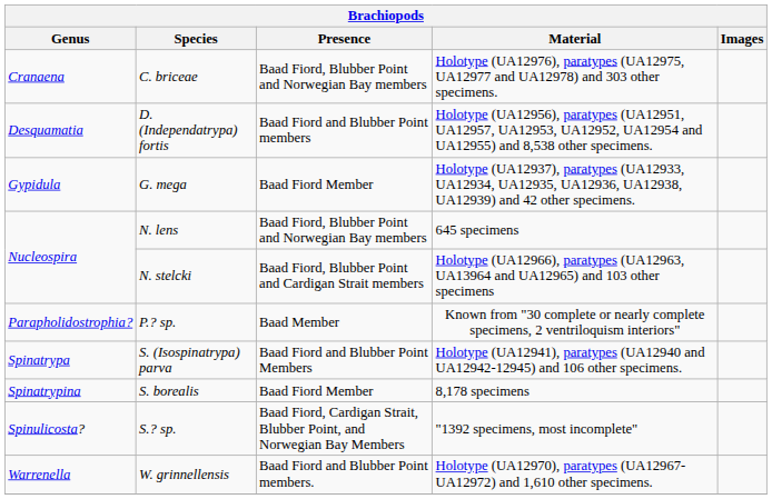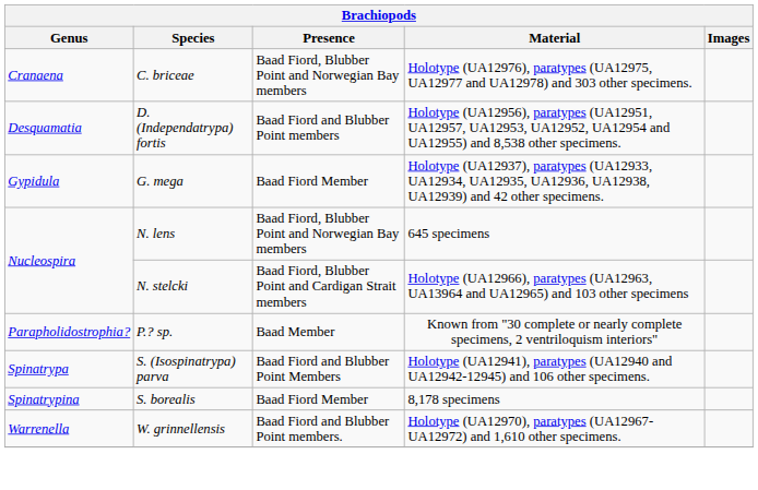 <table class="wikitable" align="center">
 <tr>
 <th colspan="5" align="center"><strong><a href='#'>Brachiopods</a></strong></th>
 </tr>
 <tr>
 <th>Genus</th>
 <th>Species</th>
 <th>Presence</th>
 <th>Material</th>
 <th>Images</th>
 </tr>
 <tr>
 <td><em><a href='#'>Cranaena</a></em></td>
 <td><em>C. briceae</em></td>
 <td>Baad Fiord, Blubber Point and Norwegian Bay members</td>
 <td><a href='#'>Holotype</a> (UA12976), <a href='#'>paratypes</a> (UA12975, UA12977 and UA12978) and 303 other specimens.</td>
 <td></td>
 </tr>
 <tr>
 <td><em><a href='#'>Desquamatia</a></em></td>
 <td><em>D. (Independatrypa) fortis</em></td>
 <td>Baad Fiord and Blubber Point members</td>
 <td><a href='#'>Holotype</a> (UA12956), <a href='#'>paratypes</a> (UA12951, UA12957, UA12953, UA12952, UA12954 and UA12955) and 8,538 other specimens.</td>
 <td></td>
 </tr>
 <tr>
 <td><em><a href='#'>Gypidula</a></em></td>
 <td><em>G. mega</em></td>
 <td>Baad Fiord Member</td>
 <td><a href='#'>Holotype</a> (UA12937), <a href='#'>paratypes</a> (UA12933, UA12934, UA12935, UA12936, UA12938, UA12939) and 42 other specimens.</td>
 <td></td>
 </tr>
 <tr>
 <td rowspan="2"><em><a href='#'>Nucleospira</a></em></td>
 <td><em>N. lens</em></td>
 <td>Baad Fiord, Blubber Point and Norwegian Bay members</td>
 <td>645 specimens</td>
 <td></td>
 </tr>
 <tr>
 <td><em>N. stelcki</em></td>
 <td>Baad Fiord, Blubber Point and Cardigan Strait members</td>
 <td><a href='#'>Holotype</a> (UA12966), <a href='#'>paratypes</a> (UA12963, UA13964 and UA12965) and 103 other specimens</td>
 <td></td>
 </tr>
 <tr>
 <td><em><a href='#'>Parapholidostrophia?</a></em></td>
 <td><em>P.? sp.</em></td>
 <td>Baad Member</td>
 <td align="center">Known from "30 complete or nearly complete specimens, 2 ventriloquism interiors"</td>
 <td></td>
 </tr>
 <tr>
 <td><em><a href='#'>Spinatrypa</a></em></td>
 <td><em>S. (Isospinatrypa) parva</em></td>
 <td>Baad Fiord and Blubber Point Members</td>
 <td><a href='#'>Holotype</a> (UA12941), <a href='#'>paratypes</a> (UA12940 and UA12942-12945) and 106 other specimens.</td>
 <td></td>
 </tr>
 <tr>
 <td><em><a href='#'>Spinatrypina</a></em></td>
 <td><em>S. borealis</em></td>
 <td>Baad Fiord Member</td>
 <td>8,178 specimens</td>
 </tr>
 <tr>
-<td><em><a href='#'>Spinulicosta</a>?</em></td>
-<td><em>S.? sp.</em></td>
-<td>Baad Fiord, Cardigan Strait, Blubber Point, and Norwegian Bay Members</td>
-<td>"1392 specimens, most incomplete"</td>
-<td></td>
-</tr>
-<tr>
 <td><em><a href='#'>Warrenella</a></em></td>
 <td><em>W. grinnellensis</em></td>
 <td>Baad Fiord and Blubber Point members.</td>
 <td><a href='#'>Holotype</a> (UA12970), <a href='#'>paratypes</a> (UA12967-UA12972) and 1,610 other specimens.</td>
 <td></td>
 </tr>
 <tr>
 </tr>
 </table>
